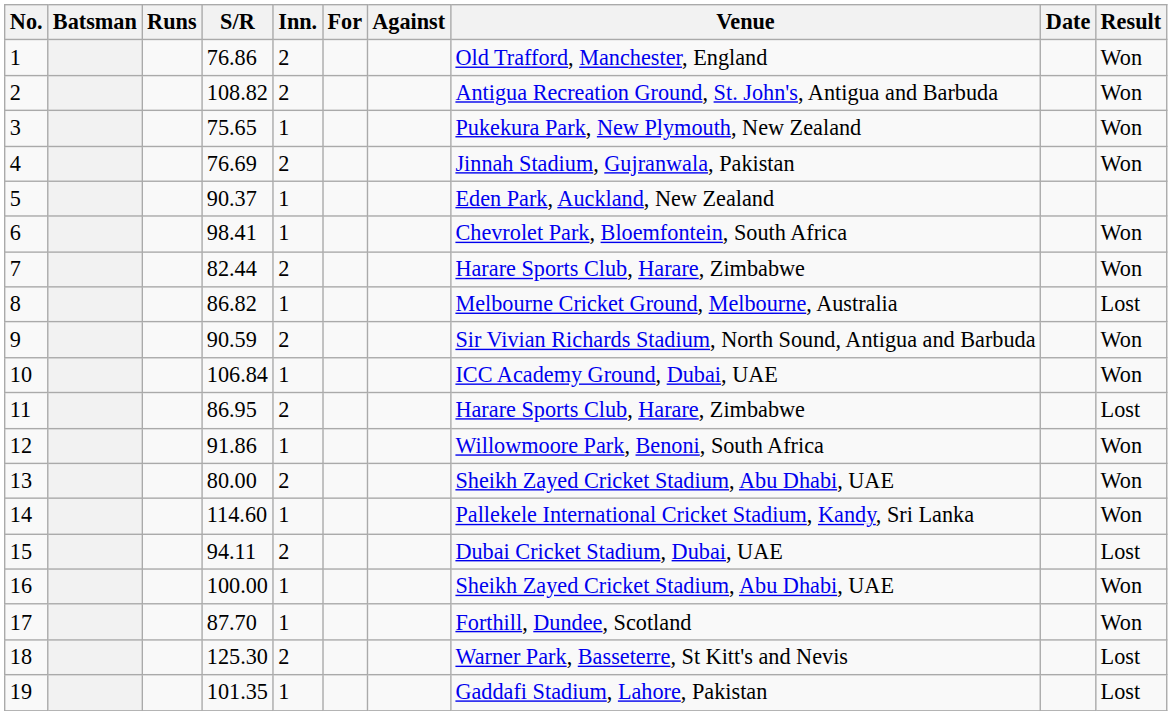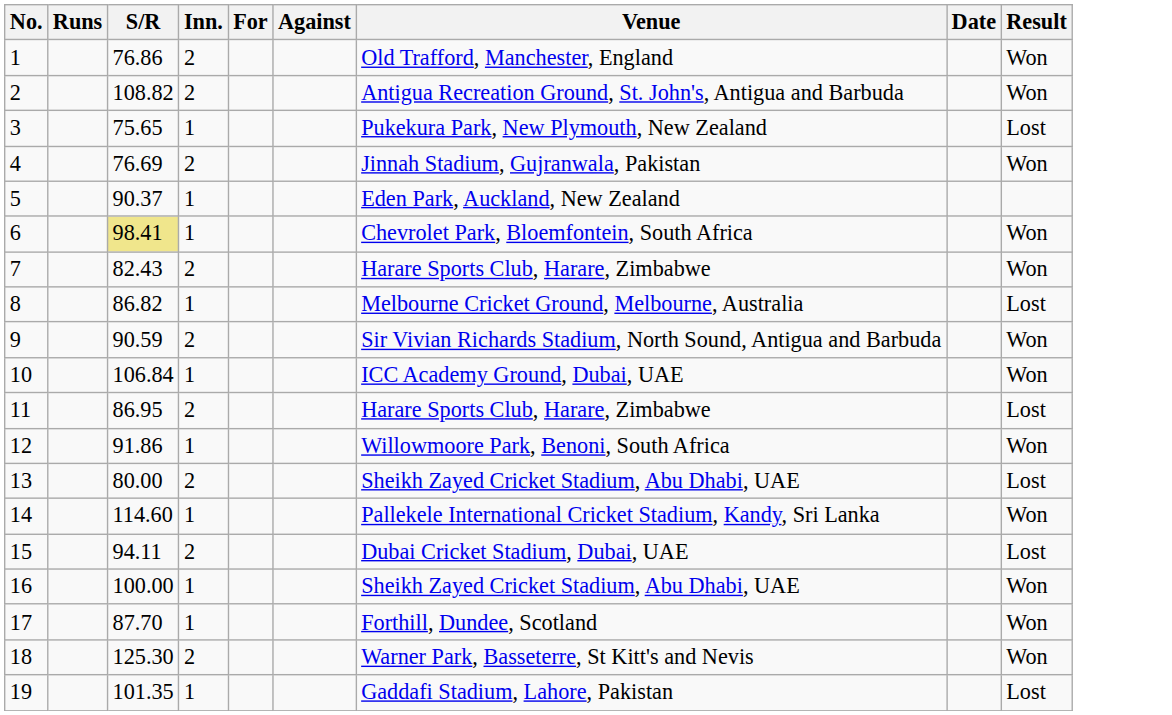 <table class="wikitable plainrowheaders sortable">
 <tr>
 <th scope="col">No.</th>
-<th scope="col">Batsman</th>
 <th scope="col">Runs</th>
 <th scope="col">S/R</th>
 <th scope="col">Inn.</th>
 <th scope="col">For</th>
 <th scope="col">Against</th>
 <th scope="col">Venue</th>
 <th scope="col">Date</th>
 <th scope="col">Result</th>
 </tr>
 <tr>
 <td>1</td>
-<th scope="row"> </th>
 <td></td>
 <td>76.86</td>
 <td>2</td>
 <td></td>
 <td></td>
 <td><a href='#'>Old Trafford</a>, <a href='#'>Manchester</a>, England</td>
 <td></td>
 <td>Won</td>
 </tr>
 <tr>
 <td>2</td>
-<th scope="row"></th>
 <td></td>
 <td>108.82</td>
 <td>2</td>
 <td></td>
 <td></td>
 <td><a href='#'>Antigua Recreation Ground</a>, <a href='#'>St. John's</a>, Antigua and Barbuda</td>
 <td></td>
 <td>Won</td>
 </tr>
 <tr>
 <td>3</td>
-<th scope="row"> </th>
 <td></td>
 <td>75.65</td>
 <td>1</td>
 <td></td>
 <td></td>
 <td><a href='#'>Pukekura Park</a>, <a href='#'>New Plymouth</a>, New Zealand</td>
 <td></td>
-<td>Won</td>
+<td>Lost</td>
 </tr>
 <tr>
 <td>4</td>
-<th scope="row"> </th>
 <td></td>
 <td>76.69</td>
 <td>2</td>
 <td></td>
 <td></td>
 <td><a href='#'>Jinnah Stadium</a>, <a href='#'>Gujranwala</a>, Pakistan</td>
 <td></td>
 <td>Won</td>
 </tr>
 <tr>
 <td>5</td>
-<th scope="row"></th>
 <td></td>
 <td>90.37</td>
 <td>1</td>
 <td></td>
 <td></td>
 <td><a href='#'>Eden Park</a>, <a href='#'>Auckland</a>, New Zealand</td>
 <td></td>
 <td></td>
 </tr>
 <tr>
 <td>6</td>
-<th scope="row"> </th>
 <td></td>
-<td>98.41</td>
+<td style="background: khaki;">98.41</td>
 <td>1</td>
 <td></td>
 <td></td>
 <td><a href='#'>Chevrolet Park</a>, <a href='#'>Bloemfontein</a>, South Africa</td>
 <td></td>
 <td>Won</td>
 </tr>
 <tr>
 <td>7</td>
-<th scope="row"> </th>
 <td></td>
-<td>82.44</td>
+<td>82.43</td>
 <td>2</td>
 <td></td>
 <td></td>
 <td><a href='#'>Harare Sports Club</a>, <a href='#'>Harare</a>, Zimbabwe</td>
 <td></td>
 <td>Won</td>
 </tr>
 <tr>
 <td>8</td>
-<th scope="row"> </th>
 <td></td>
 <td>86.82</td>
 <td>1</td>
 <td></td>
 <td></td>
 <td><a href='#'>Melbourne Cricket Ground</a>, <a href='#'>Melbourne</a>, Australia</td>
 <td></td>
 <td>Lost</td>
 </tr>
 <tr>
 <td>9</td>
-<th scope="row"></th>
 <td></td>
 <td>90.59</td>
 <td>2</td>
 <td></td>
 <td></td>
 <td><a href='#'>Sir Vivian Richards Stadium</a>, North Sound, Antigua and Barbuda</td>
 <td></td>
 <td>Won</td>
 </tr>
 <tr>
 <td>10</td>
-<th scope="row"> </th>
 <td></td>
 <td>106.84</td>
 <td>1</td>
 <td></td>
 <td></td>
 <td><a href='#'>ICC Academy Ground</a>, <a href='#'>Dubai</a>, UAE</td>
 <td></td>
 <td>Won</td>
 </tr>
 <tr>
 <td>11</td>
-<th scope="row"> </th>
 <td></td>
 <td>86.95</td>
 <td>2</td>
 <td></td>
 <td></td>
 <td><a href='#'>Harare Sports Club</a>, <a href='#'>Harare</a>, Zimbabwe</td>
 <td></td>
 <td>Lost</td>
 </tr>
 <tr>
 <td>12</td>
-<th scope="row">  </th>
 <td></td>
 <td>91.86</td>
 <td>1</td>
 <td></td>
 <td></td>
 <td><a href='#'>Willowmoore Park</a>, <a href='#'>Benoni</a>, South Africa</td>
 <td></td>
 <td>Won</td>
 </tr>
 <tr>
 <td>13</td>
-<th scope="row">  </th>
 <td></td>
 <td>80.00</td>
 <td>2</td>
 <td></td>
 <td></td>
 <td><a href='#'>Sheikh Zayed Cricket Stadium</a>, <a href='#'>Abu Dhabi</a>, UAE</td>
 <td></td>
-<td>Won</td>
+<td>Lost</td>
 </tr>
 <tr>
 <td>14</td>
-<th scope="row">  </th>
 <td></td>
 <td>114.60</td>
 <td>1</td>
 <td></td>
 <td></td>
 <td><a href='#'>Pallekele International Cricket Stadium</a>, <a href='#'>Kandy</a>, Sri Lanka</td>
 <td></td>
 <td>Won</td>
 </tr>
 <tr>
 <td>15</td>
-<th scope="row"></th>
 <td></td>
 <td>94.11</td>
 <td>2</td>
 <td></td>
 <td></td>
 <td><a href='#'>Dubai Cricket Stadium</a>, <a href='#'>Dubai</a>, UAE</td>
 <td></td>
 <td>Lost</td>
 </tr>
 <tr>
 <td>16</td>
-<th scope="row"> </th>
 <td></td>
 <td>100.00</td>
 <td>1</td>
 <td></td>
 <td></td>
 <td><a href='#'>Sheikh Zayed Cricket Stadium</a>, <a href='#'>Abu Dhabi</a>, UAE</td>
 <td></td>
 <td>Won</td>
 </tr>
 <tr>
 <td>17</td>
-<th scope="row"> </th>
 <td></td>
 <td>87.70</td>
 <td>1</td>
 <td></td>
 <td></td>
 <td><a href='#'>Forthill</a>, <a href='#'>Dundee</a>, Scotland</td>
 <td></td>
 <td>Won</td>
 </tr>
 <tr>
 <td>18</td>
-<th scope="row"> </th>
 <td></td>
 <td>125.30</td>
 <td>2</td>
 <td></td>
 <td></td>
 <td><a href='#'> Warner Park</a>, <a href='#'>Basseterre</a>, St Kitt's and Nevis</td>
 <td></td>
-<td>Lost</td>
+<td>Won</td>
 </tr>
 <tr>
 <td>19</td>
-<th scope="row"></th>
 <td></td>
 <td>101.35</td>
 <td>1</td>
 <td></td>
 <td></td>
 <td><a href='#'>Gaddafi Stadium</a>, <a href='#'>Lahore</a>, Pakistan</td>
 <td></td>
 <td>Lost</td>
 </tr>
 </table>
